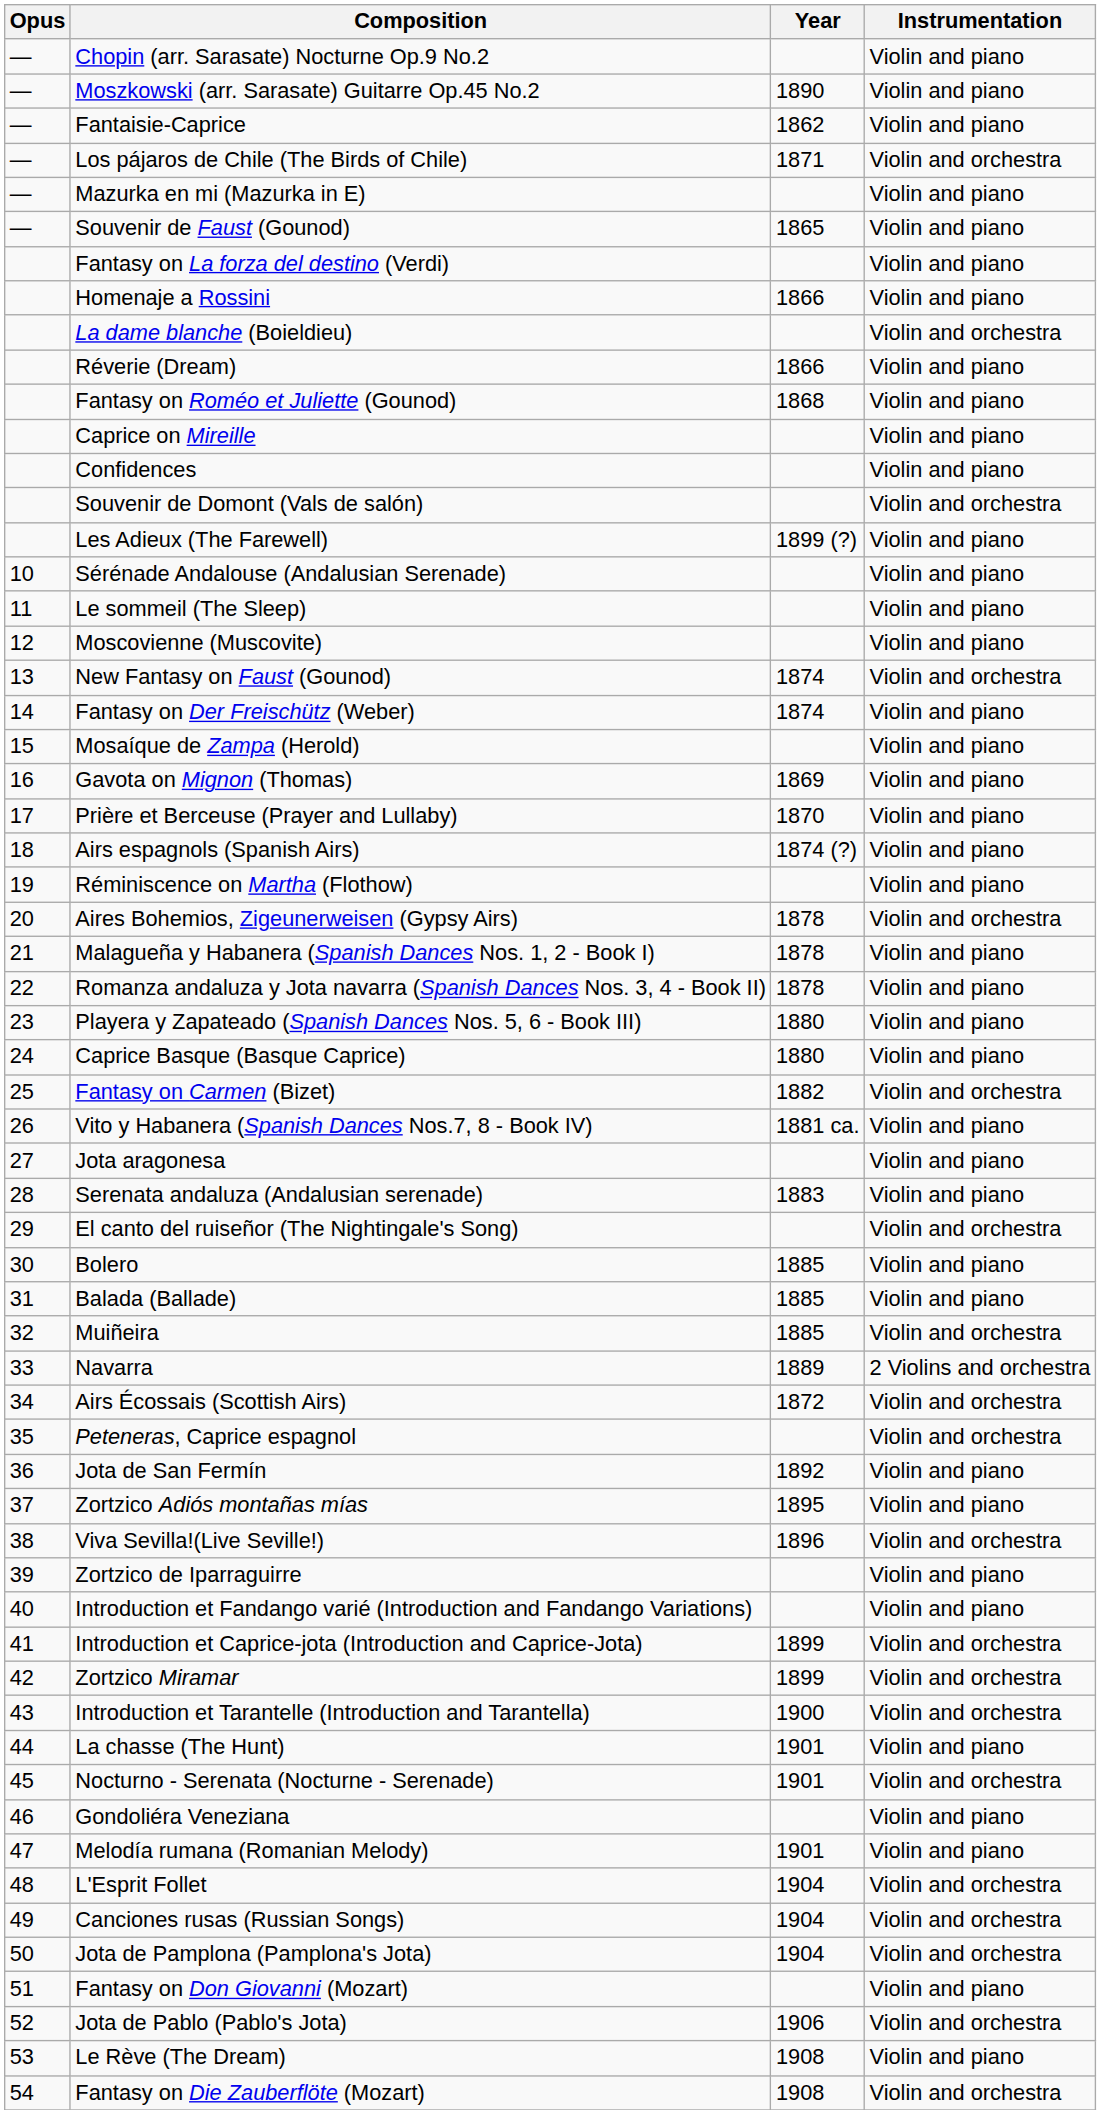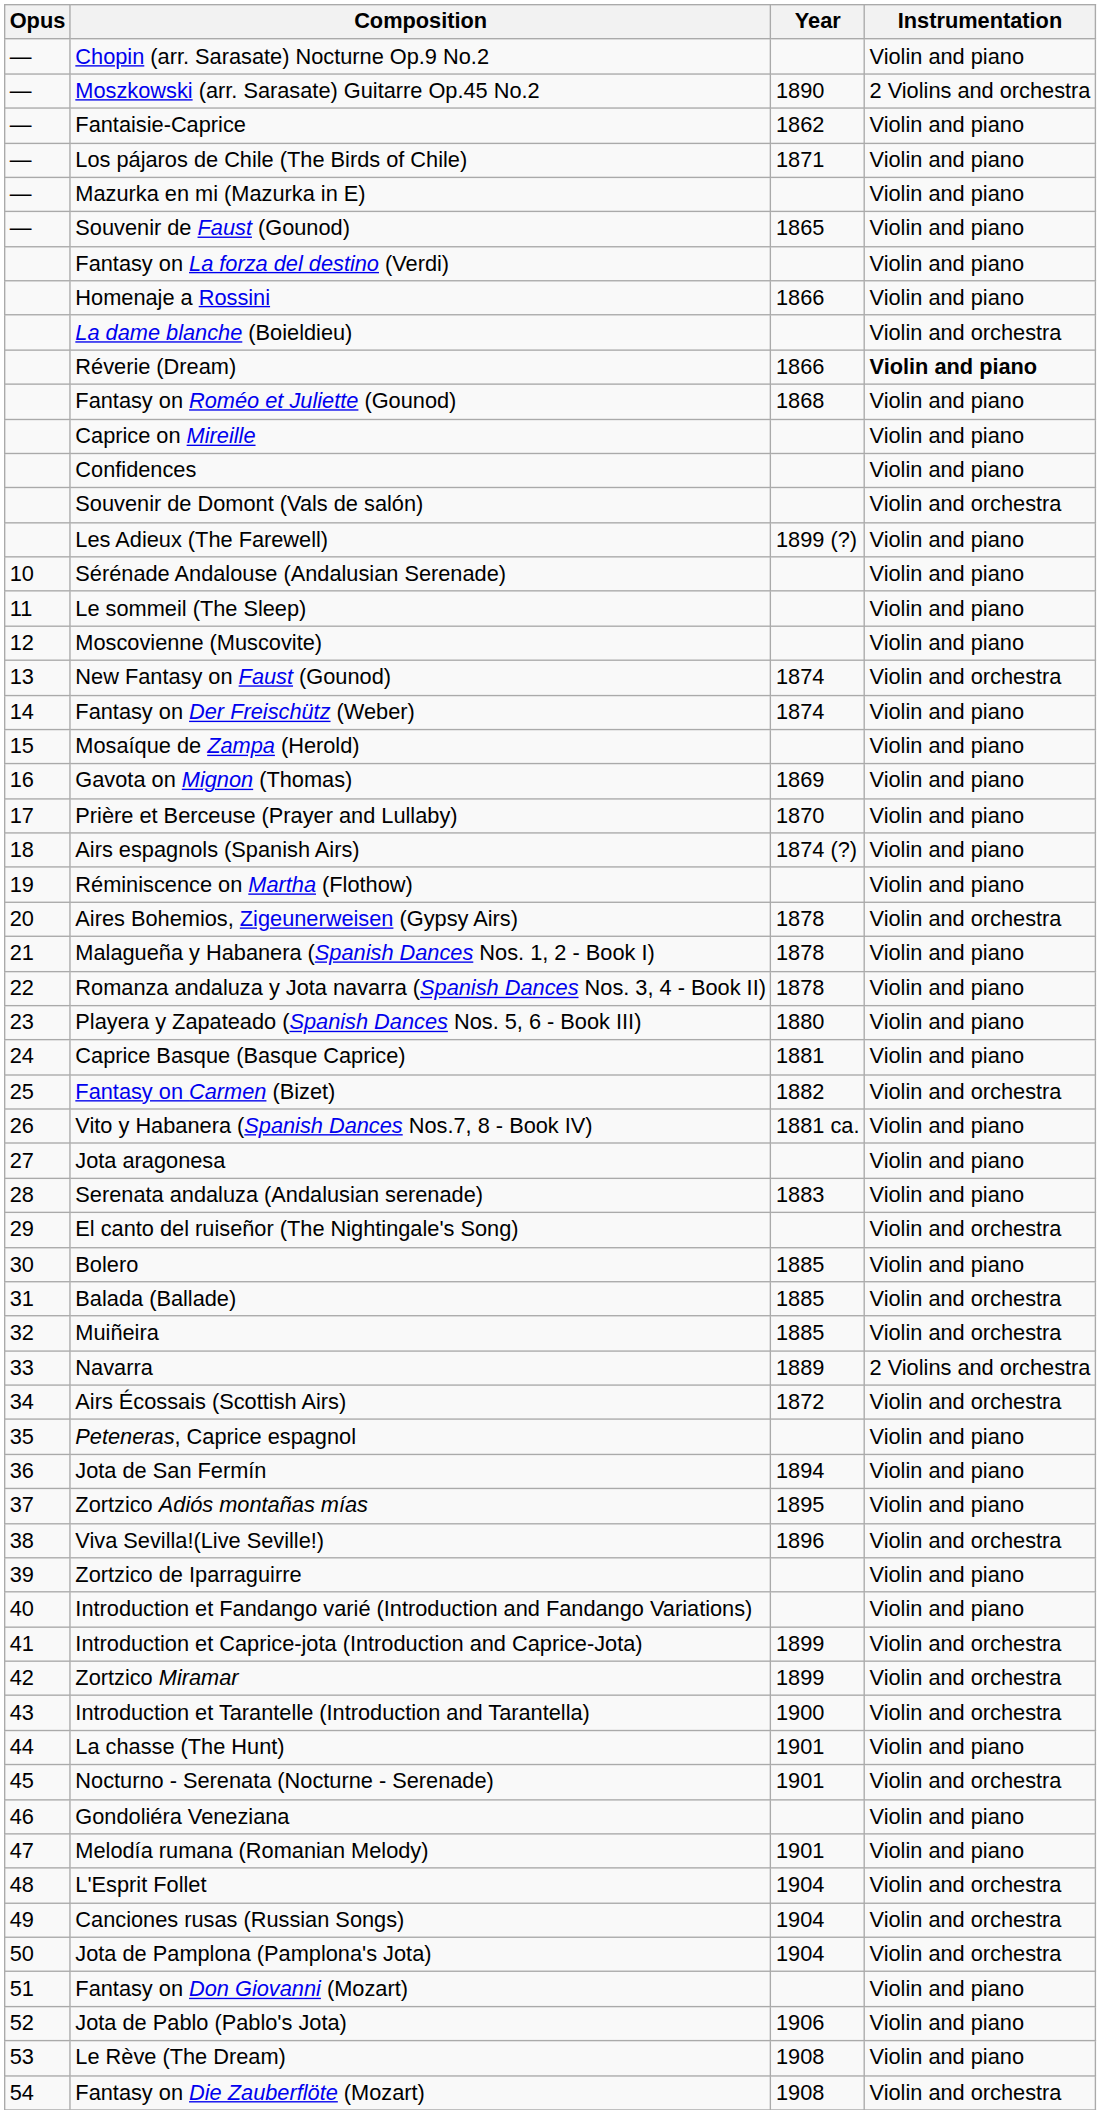 <table class="wikitable sortable">
 <tr>
 <th>Opus</th>
 <th>Composition</th>
 <th>Year </th>
 <th>Instrumentation</th>
 </tr>
 <tr>
 <td>—</td>
 <td><a href='#'>Chopin</a> (arr. Sarasate) Nocturne Op.9 No.2</td>
 <td></td>
 <td>Violin and piano</td>
 </tr>
 <tr>
 <td>—</td>
 <td><a href='#'>Moszkowski</a> (arr. Sarasate) Guitarre Op.45 No.2</td>
 <td>1890</td>
-<td>Violin and piano</td>
+<td>2 Violins and orchestra</td>
 </tr>
 <tr>
 <td>—</td>
 <td>Fantaisie-Caprice</td>
 <td>1862</td>
 <td>Violin and piano</td>
 </tr>
 <tr>
 <td>—</td>
 <td>Los pájaros de Chile (The Birds of Chile)</td>
 <td>1871</td>
-<td>Violin and orchestra</td>
+<td>Violin and piano</td>
 </tr>
 <tr>
 <td>—</td>
 <td>Mazurka en mi (Mazurka in E)</td>
 <td></td>
 <td>Violin and piano</td>
 </tr>
 <tr>
 <td>—</td>
 <td>Souvenir de <em><a href='#'>Faust</a></em> (Gounod)</td>
 <td>1865</td>
 <td>Violin and piano</td>
 </tr>
 <tr>
 <td></td>
 <td>Fantasy on <em><a href='#'>La forza del destino</a></em> (Verdi)</td>
 <td></td>
 <td>Violin and piano</td>
 </tr>
 <tr>
 <td></td>
 <td>Homenaje a <a href='#'>Rossini</a></td>
 <td>1866</td>
 <td>Violin and piano</td>
 </tr>
 <tr>
 <td></td>
 <td><em><a href='#'>La dame blanche</a></em> (Boieldieu)</td>
 <td></td>
 <td>Violin and orchestra</td>
 </tr>
 <tr>
 <td></td>
 <td>Réverie (Dream)</td>
 <td>1866</td>
-<td>Violin and piano</td>
+<td><strong>Violin and piano</strong></td>
 </tr>
 <tr>
 <td></td>
 <td>Fantasy on <em><a href='#'>Roméo et Juliette</a></em> (Gounod)</td>
 <td>1868</td>
 <td>Violin and piano</td>
 </tr>
 <tr>
 <td></td>
 <td>Caprice on <em><a href='#'>Mireille</a></em></td>
 <td></td>
 <td>Violin and piano</td>
 </tr>
 <tr>
 <td></td>
 <td>Confidences</td>
 <td></td>
 <td>Violin and piano</td>
 </tr>
 <tr>
 <td></td>
 <td>Souvenir de Domont (Vals de salón)</td>
 <td></td>
 <td>Violin and orchestra</td>
 </tr>
 <tr>
 <td></td>
 <td>Les Adieux (The Farewell)</td>
 <td>1899 (?)</td>
 <td>Violin and piano</td>
 </tr>
 <tr>
 <td>10</td>
 <td>Sérénade Andalouse (Andalusian Serenade)</td>
 <td></td>
 <td>Violin and piano</td>
 </tr>
 <tr>
 <td>11</td>
 <td>Le sommeil (The Sleep)</td>
 <td></td>
 <td>Violin and piano</td>
 </tr>
 <tr>
 <td>12</td>
 <td>Moscovienne (Muscovite)</td>
 <td></td>
 <td>Violin and piano</td>
 </tr>
 <tr>
 <td>13</td>
 <td>New Fantasy on <em><a href='#'>Faust</a></em> (Gounod)</td>
 <td>1874</td>
 <td>Violin and orchestra</td>
 </tr>
 <tr>
 <td>14</td>
 <td>Fantasy on <em><a href='#'>Der Freischütz</a></em> (Weber)</td>
 <td>1874</td>
 <td>Violin and piano</td>
 </tr>
 <tr>
 <td>15</td>
 <td>Mosaíque de <em><a href='#'>Zampa</a></em> (Herold)</td>
 <td></td>
 <td>Violin and piano</td>
 </tr>
 <tr>
 <td>16</td>
 <td>Gavota on <em><a href='#'>Mignon</a></em> (Thomas)</td>
 <td>1869</td>
 <td>Violin and piano</td>
 </tr>
 <tr>
 <td>17</td>
 <td>Prière et Berceuse (Prayer and Lullaby)</td>
 <td>1870</td>
 <td>Violin and piano</td>
 </tr>
 <tr>
 <td>18</td>
 <td>Airs espagnols (Spanish Airs)</td>
 <td>1874 (?)</td>
 <td>Violin and piano</td>
 </tr>
 <tr>
 <td>19</td>
 <td>Réminiscence on <em><a href='#'>Martha</a></em> (Flothow)</td>
 <td></td>
 <td>Violin and piano</td>
 </tr>
 <tr>
 <td>20</td>
 <td>Aires Bohemios, <a href='#'>Zigeunerweisen</a> (Gypsy Airs)</td>
 <td>1878</td>
 <td>Violin and orchestra</td>
 </tr>
 <tr>
 <td>21</td>
 <td>Malagueña y Habanera (<em><a href='#'>Spanish Dances</a></em> Nos. 1, 2 - Book I)</td>
 <td>1878</td>
 <td>Violin and piano</td>
 </tr>
 <tr>
 <td>22</td>
 <td>Romanza andaluza y Jota navarra (<em><a href='#'>Spanish Dances</a></em> Nos. 3, 4 - Book II)</td>
 <td>1878</td>
 <td>Violin and piano</td>
 </tr>
 <tr>
 <td>23</td>
 <td>Playera y Zapateado (<em><a href='#'>Spanish Dances</a></em> Nos. 5, 6 - Book III)</td>
 <td>1880</td>
 <td>Violin and piano</td>
 </tr>
 <tr>
 <td>24</td>
 <td>Caprice Basque (Basque Caprice)</td>
-<td>1880</td>
+<td>1881</td>
 <td>Violin and piano</td>
 </tr>
 <tr>
 <td>25</td>
 <td><a href='#'>Fantasy on <em>Carmen</em></a> (Bizet)</td>
 <td>1882</td>
 <td>Violin and orchestra</td>
 </tr>
 <tr>
 <td>26</td>
 <td>Vito y Habanera (<em><a href='#'>Spanish Dances</a></em> Nos.7, 8 - Book IV)</td>
 <td>1881 ca.</td>
 <td>Violin and piano</td>
 </tr>
 <tr>
 <td>27</td>
 <td>Jota aragonesa</td>
 <td></td>
 <td>Violin and piano</td>
 </tr>
 <tr>
 <td>28</td>
 <td>Serenata andaluza (Andalusian serenade)</td>
 <td>1883</td>
 <td>Violin and piano</td>
 </tr>
 <tr>
 <td>29</td>
 <td>El canto del ruiseñor (The Nightingale's Song)</td>
 <td></td>
 <td>Violin and orchestra</td>
 </tr>
 <tr>
 <td>30</td>
 <td>Bolero</td>
 <td>1885</td>
 <td>Violin and piano</td>
 </tr>
 <tr>
 <td>31</td>
 <td>Balada (Ballade)</td>
 <td>1885</td>
-<td>Violin and piano</td>
+<td>Violin and orchestra</td>
 </tr>
 <tr>
 <td>32</td>
 <td>Muiñeira</td>
 <td>1885</td>
 <td>Violin and orchestra</td>
 </tr>
 <tr>
 <td>33</td>
 <td>Navarra</td>
 <td>1889</td>
 <td>2 Violins and orchestra</td>
 </tr>
 <tr>
 <td>34</td>
 <td>Airs Écossais (Scottish Airs)</td>
 <td>1872</td>
 <td>Violin and orchestra</td>
 </tr>
 <tr>
 <td>35</td>
 <td><em>Peteneras</em>, Caprice espagnol</td>
 <td></td>
-<td>Violin and orchestra</td>
+<td>Violin and piano</td>
 </tr>
 <tr>
 <td>36</td>
 <td>Jota de San Fermín</td>
-<td>1892</td>
+<td>1894</td>
 <td>Violin and piano</td>
 </tr>
 <tr>
 <td>37</td>
 <td>Zortzico <em>Adiós montañas mías</em></td>
 <td>1895</td>
 <td>Violin and piano</td>
 </tr>
 <tr>
 <td>38</td>
 <td>Viva Sevilla!(Live Seville!)</td>
 <td>1896</td>
 <td>Violin and orchestra</td>
 </tr>
 <tr>
 <td>39</td>
 <td>Zortzico de Iparraguirre</td>
 <td></td>
 <td>Violin and piano</td>
 </tr>
 <tr>
 <td>40</td>
 <td>Introduction et Fandango varié (Introduction and Fandango Variations)</td>
 <td></td>
 <td>Violin and piano</td>
 </tr>
 <tr>
 <td>41</td>
 <td>Introduction et Caprice-jota (Introduction and Caprice-Jota)</td>
 <td>1899</td>
 <td>Violin and orchestra</td>
 </tr>
 <tr>
 <td>42</td>
 <td>Zortzico <em>Miramar</em></td>
 <td>1899</td>
 <td>Violin and orchestra</td>
 </tr>
 <tr>
 <td>43</td>
 <td>Introduction et Tarantelle (Introduction and Tarantella)</td>
 <td>1900</td>
 <td>Violin and orchestra</td>
 </tr>
 <tr>
 <td>44</td>
 <td>La chasse (The Hunt)</td>
 <td>1901</td>
 <td>Violin and piano</td>
 </tr>
 <tr>
 <td>45</td>
 <td>Nocturno - Serenata (Nocturne - Serenade)</td>
 <td>1901</td>
 <td>Violin and orchestra</td>
 </tr>
 <tr>
 <td>46</td>
 <td>Gondoliéra Veneziana</td>
 <td></td>
 <td>Violin and piano</td>
 </tr>
 <tr>
 <td>47</td>
 <td>Melodía rumana (Romanian Melody)</td>
 <td>1901</td>
 <td>Violin and piano</td>
 </tr>
 <tr>
 <td>48</td>
 <td>L'Esprit Follet</td>
 <td>1904</td>
 <td>Violin and orchestra</td>
 </tr>
 <tr>
 <td>49</td>
 <td>Canciones rusas (Russian Songs)</td>
 <td>1904</td>
 <td>Violin and orchestra</td>
 </tr>
 <tr>
 <td>50</td>
 <td>Jota de Pamplona (Pamplona's Jota)</td>
 <td>1904</td>
 <td>Violin and orchestra</td>
 </tr>
 <tr>
 <td>51</td>
 <td>Fantasy on <em><a href='#'>Don Giovanni</a></em> (Mozart)</td>
 <td></td>
 <td>Violin and piano</td>
 </tr>
 <tr>
 <td>52</td>
 <td>Jota de Pablo (Pablo's Jota)</td>
 <td>1906</td>
-<td>Violin and orchestra</td>
+<td>Violin and piano</td>
 </tr>
 <tr>
 <td>53</td>
 <td>Le Rève (The Dream)</td>
 <td>1908</td>
 <td>Violin and piano</td>
 </tr>
 <tr>
 <td>54</td>
 <td>Fantasy on <em><a href='#'>Die Zauberflöte</a></em> (Mozart)</td>
 <td>1908</td>
 <td>Violin and orchestra</td>
 </tr>
 </table>
